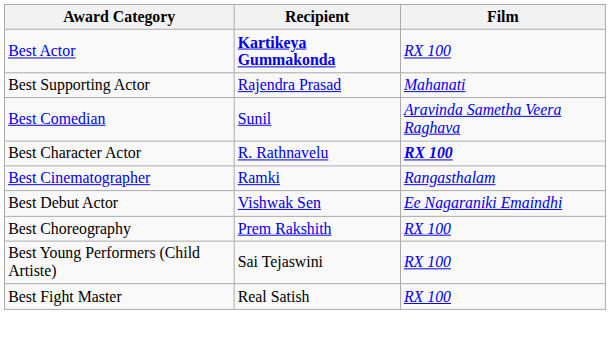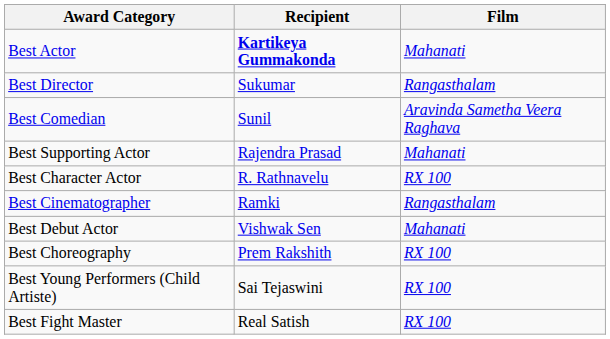 <table class="wikitable sortable">
 <tr>
 <th>Award Category</th>
 <th>Recipient</th>
 <th>Film</th>
 </tr>
 <tr>
 <td><a href='#'>Best Actor</a></td>
 <td><strong><a href='#'>Kartikeya Gummakonda</a></strong></td>
-<td><a href='#'><em>RX 100</em></a></td>
+<td><em><a href='#'>Mahanati</a></em></td>
+</tr>
+<tr>
+<td><a href='#'>Best Director</a></td>
+<td><a href='#'>Sukumar</a></td>
+<td><em><a href='#'>Rangasthalam</a></em></td>
+</tr>
+<tr>
+<td><a href='#'>Best Comedian</a></td>
+<td><a href='#'>Sunil</a></td>
+<td><em><a href='#'>Aravinda Sametha Veera Raghava</a></em></td>
 </tr>
 <tr>
 <td>Best Supporting Actor</td>
 <td><a href='#'>Rajendra Prasad</a></td>
 <td><em><a href='#'>Mahanati</a></em></td>
 </tr>
 <tr>
-<td><a href='#'>Best Comedian</a></td>
-<td><a href='#'>Sunil</a></td>
-<td><em><a href='#'>Aravinda Sametha Veera Raghava</a></em></td>
-</tr>
-<tr>
 <td>Best Character Actor</td>
 <td><a href='#'>R. Rathnavelu</a></td>
-<td><strong><a href='#'><em>RX 100</em></a></strong></td>
+<td><a href='#'><em>RX 100</em></a></td>
 </tr>
 <tr>
 <td><a href='#'>Best Cinematographer</a></td>
 <td><a href='#'>Ramki</a></td>
 <td><em><a href='#'>Rangasthalam</a></em></td>
 </tr>
 <tr>
 <td>Best Debut Actor</td>
 <td><a href='#'>Vishwak Sen</a></td>
-<td><em><a href='#'>Ee Nagaraniki Emaindhi</a></em></td>
+<td><em><a href='#'>Mahanati</a></em></td>
 </tr>
 <tr>
 <td>Best Choreography</td>
 <td><a href='#'>Prem Rakshith</a></td>
 <td><a href='#'><em>RX 100</em></a></td>
 </tr>
 <tr>
 <td>Best Young Performers (Child Artiste)</td>
 <td>Sai Tejaswini</td>
 <td><a href='#'><em>RX 100</em></a></td>
 </tr>
 <tr>
 <td>Best Fight Master</td>
 <td>Real Satish</td>
 <td><a href='#'><em>RX 100</em></a></td>
 </tr>
 </table>
